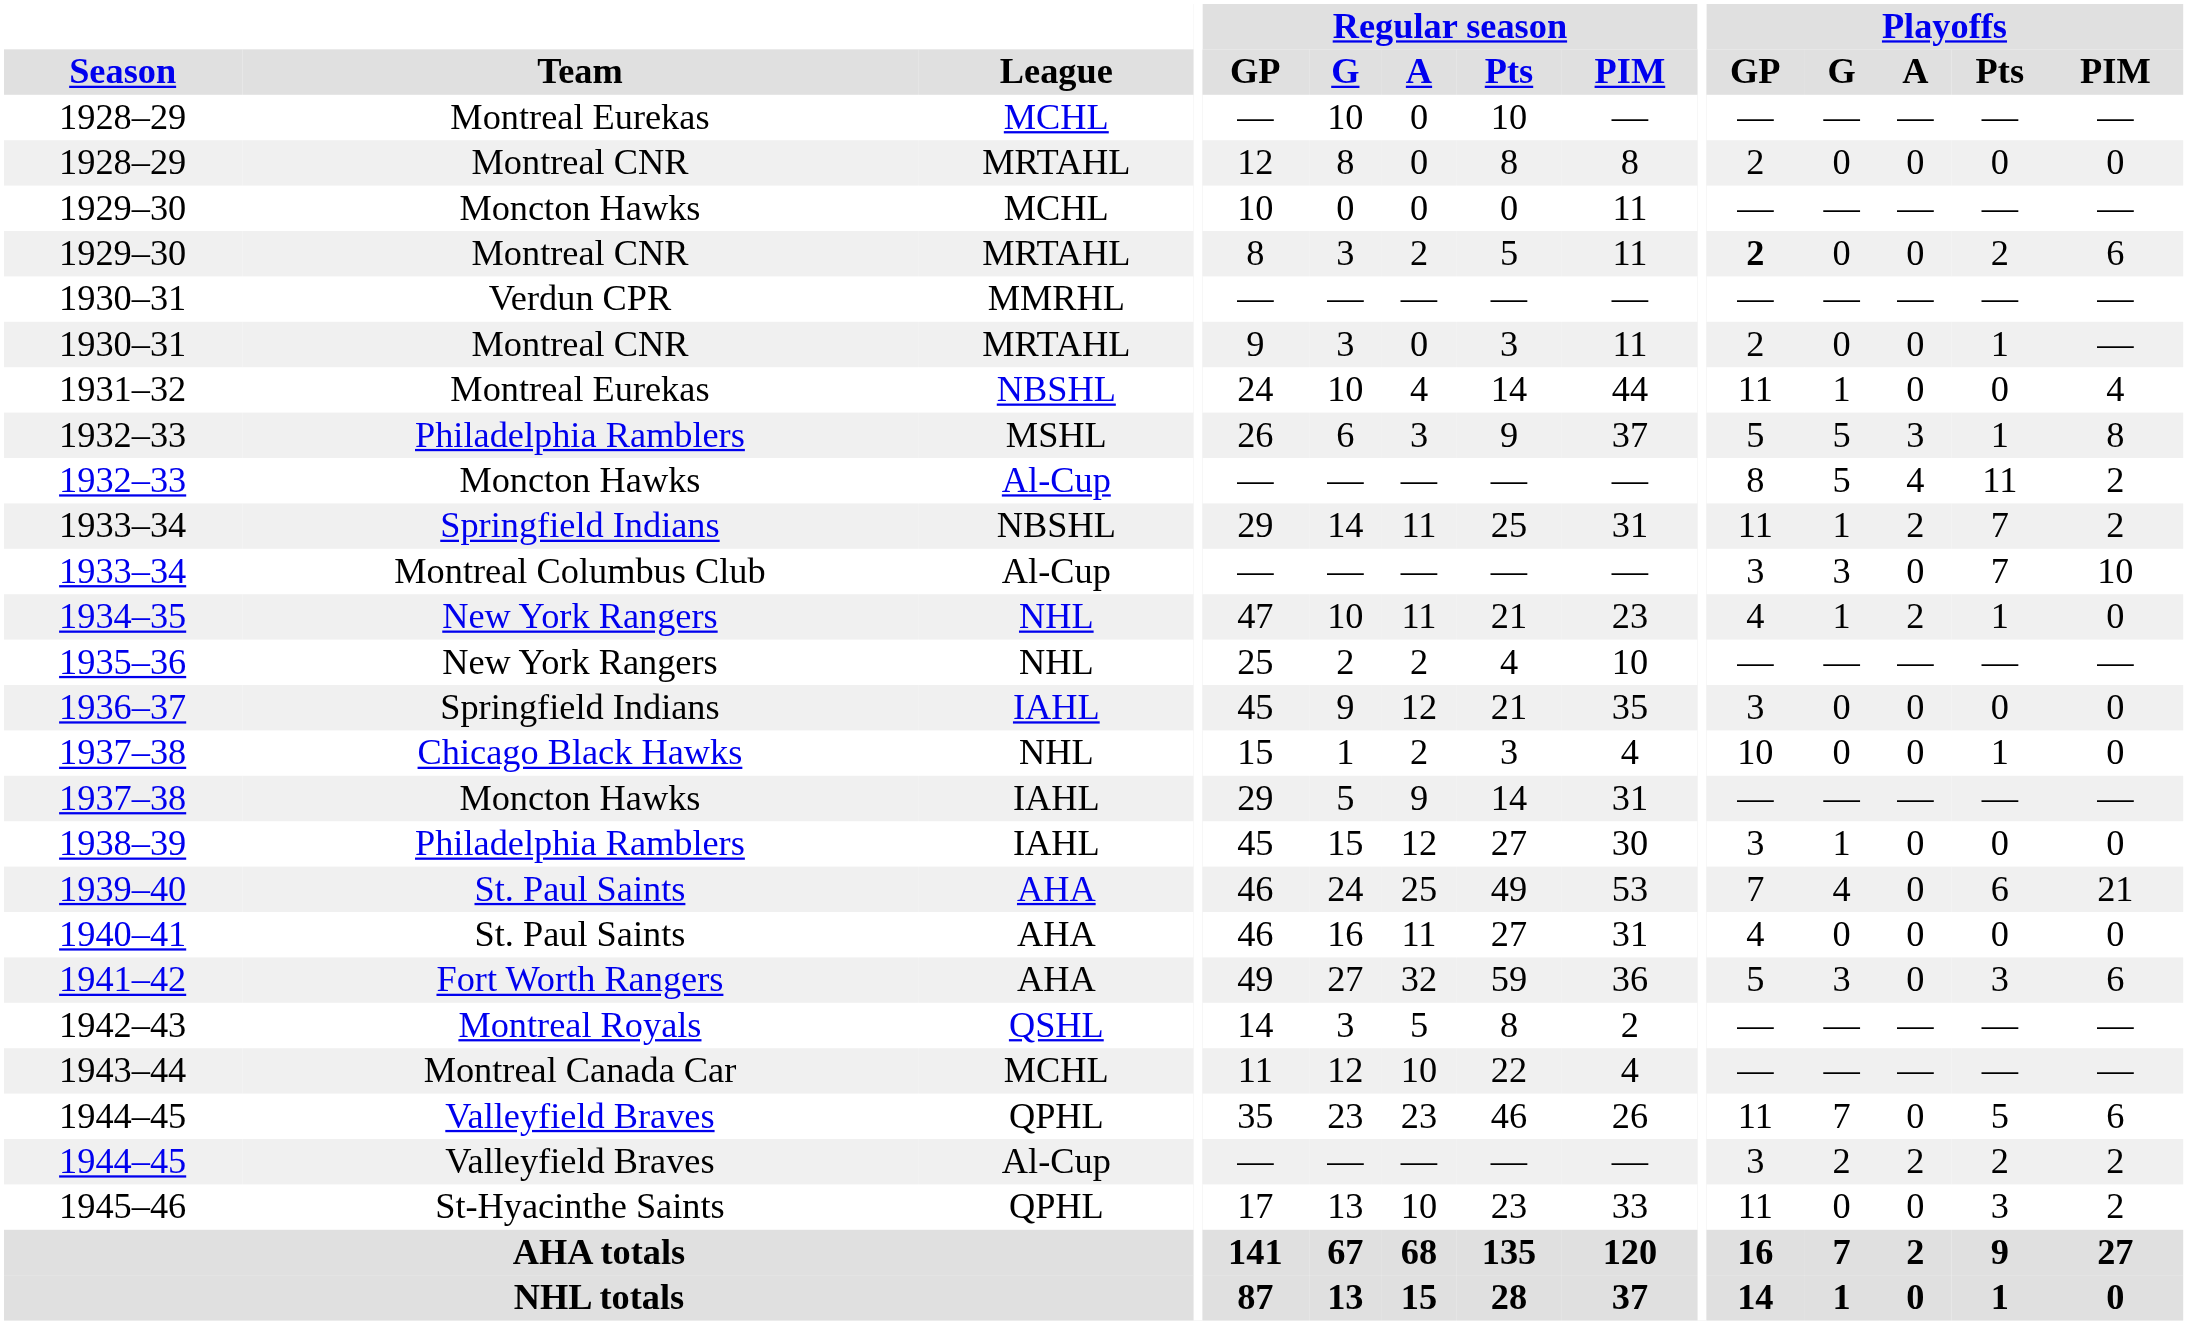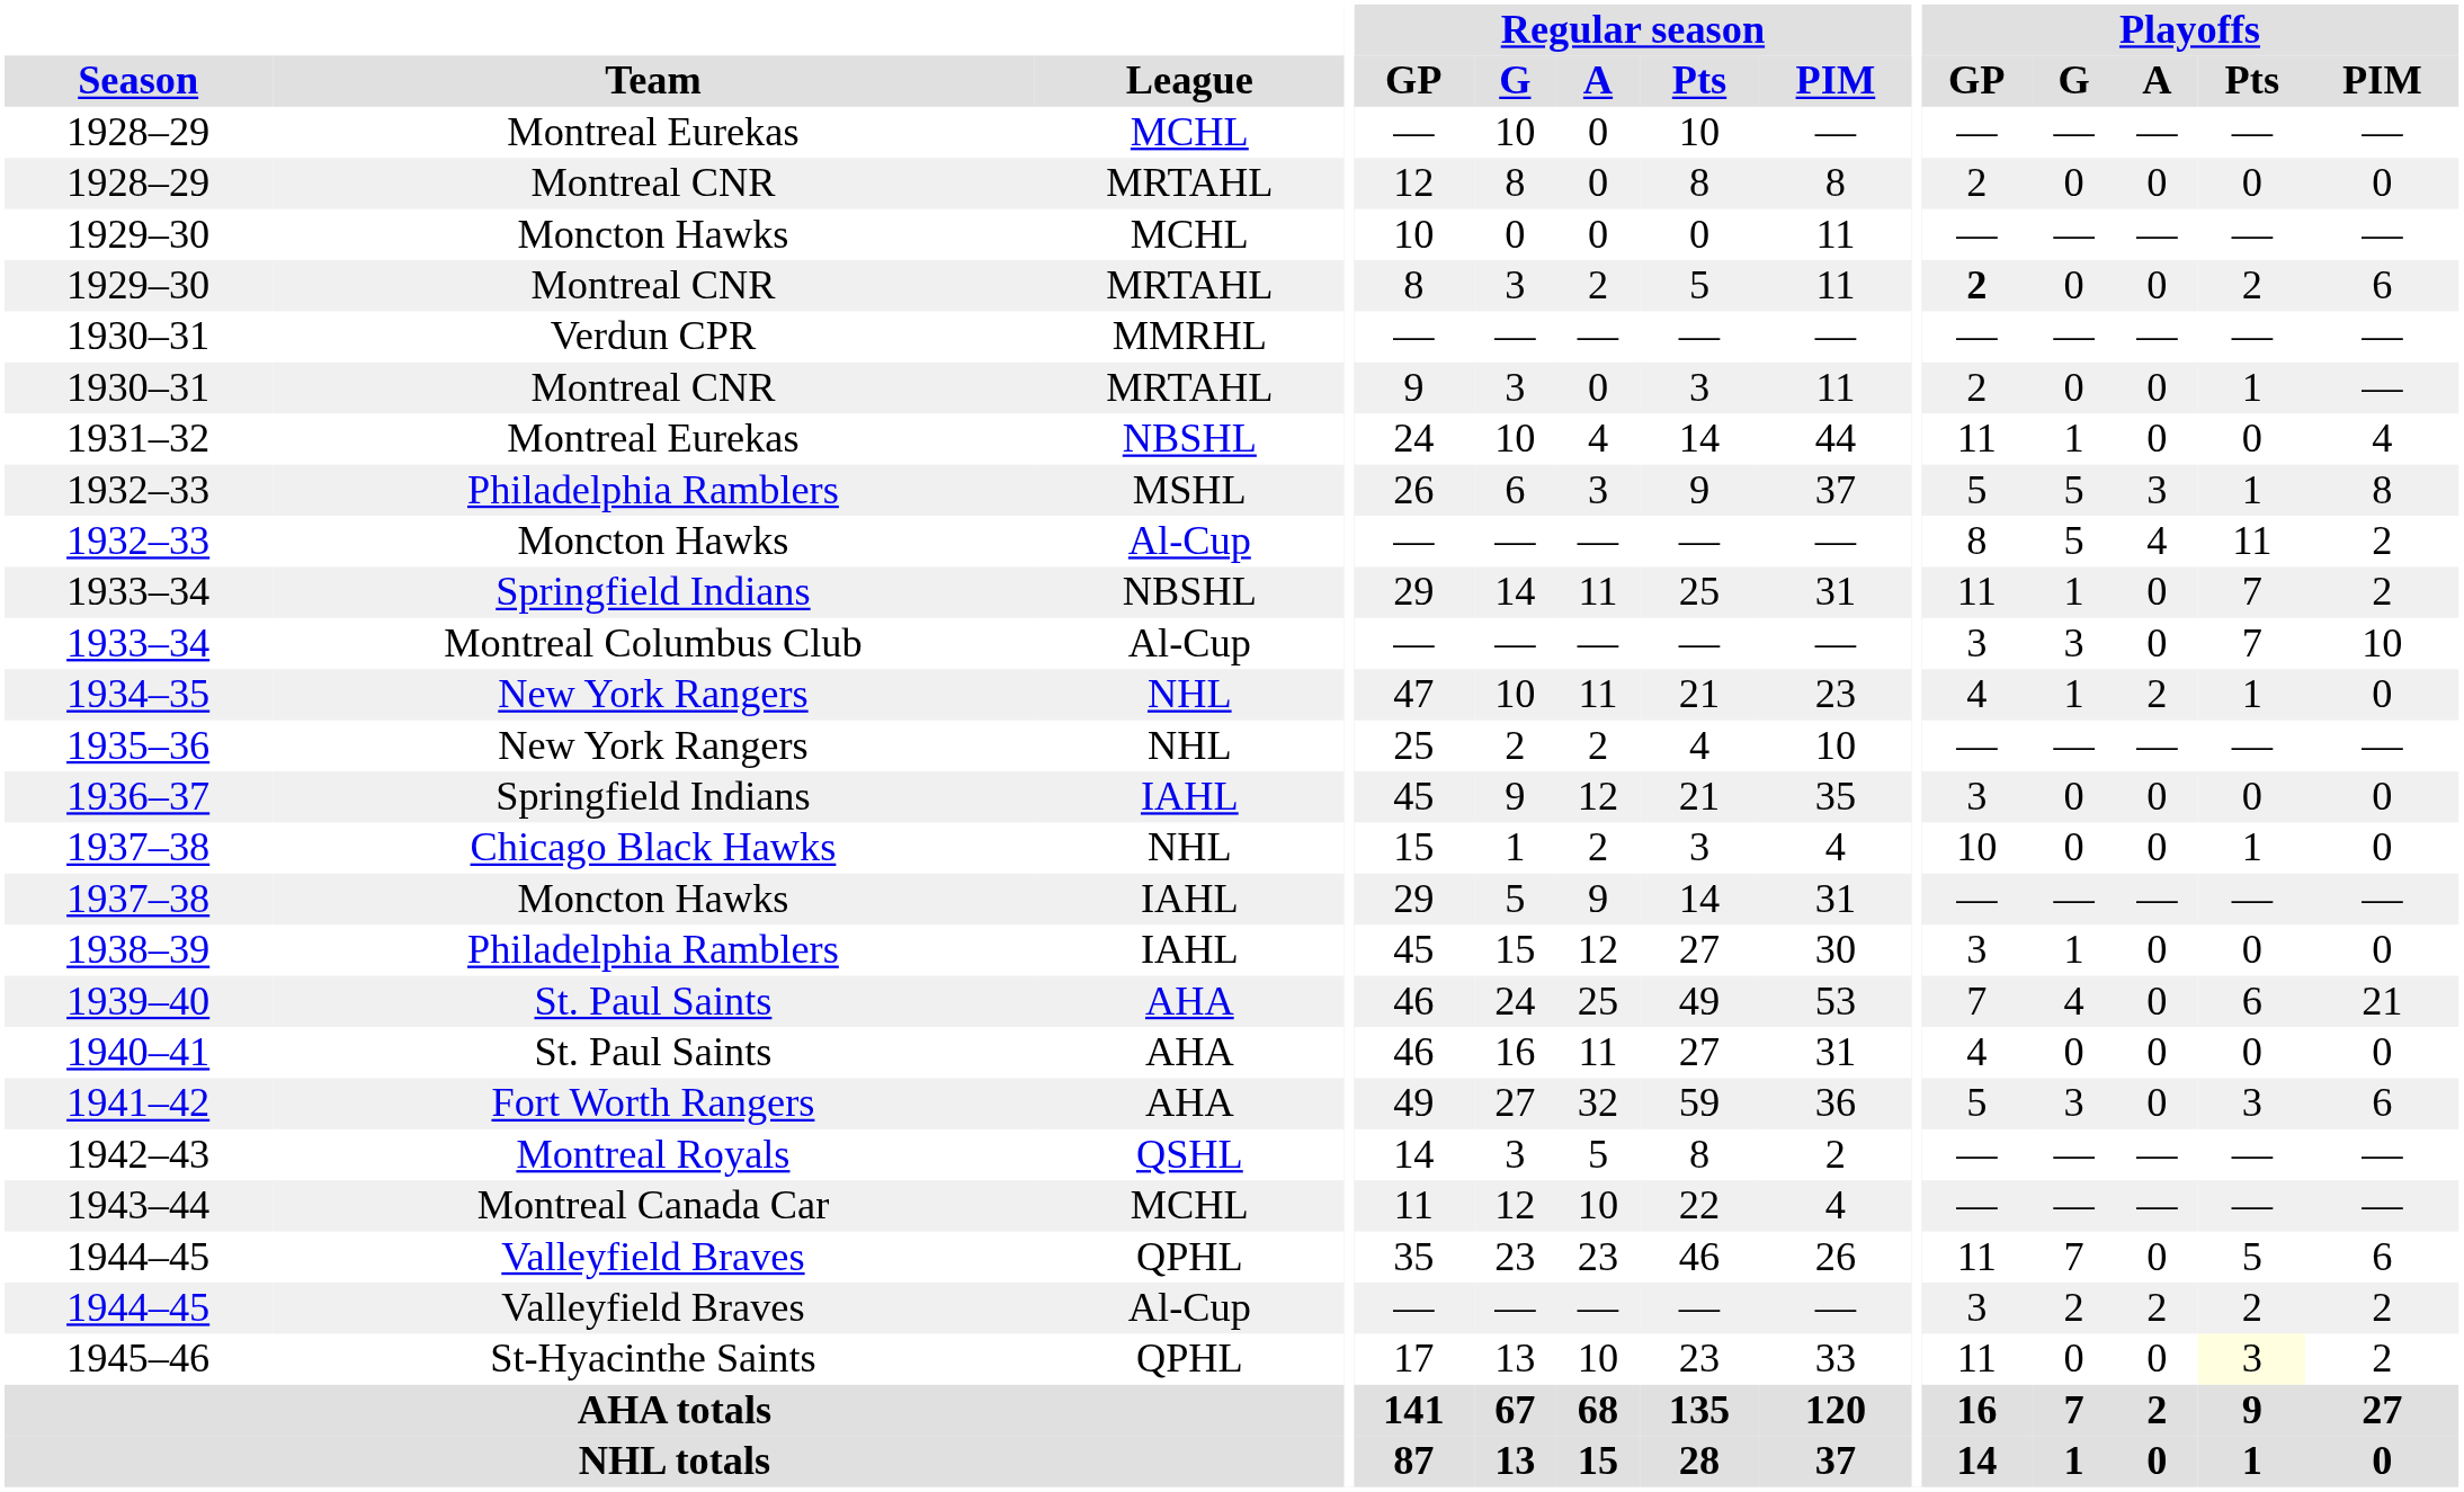 <table border="0" cellpadding="1" cellspacing="0" style="text-align:center; width:60em">
 <tr bgcolor="#e0e0e0">
 <th colspan="3" bgcolor="#ffffff"></th>
 <th rowspan="100" bgcolor="#ffffff"></th>
 <th colspan="5"><a href='#'>Regular season</a></th>
 <th rowspan="100" bgcolor="#ffffff"></th>
 <th colspan="5"><a href='#'>Playoffs</a></th>
 </tr>
 <tr bgcolor="#e0e0e0">
 <th><a href='#'>Season</a></th>
 <th>Team</th>
 <th>League</th>
 <th>GP</th>
 <th><a href='#'>G</a></th>
 <th><a href='#'>A</a></th>
 <th><a href='#'>Pts</a></th>
 <th><a href='#'>PIM</a></th>
 <th>GP</th>
 <th>G</th>
 <th>A</th>
 <th>Pts</th>
 <th>PIM</th>
 </tr>
 <tr>
 <td>1928–29</td>
 <td>Montreal Eurekas</td>
 <td><a href='#'>MCHL</a></td>
 <td>—</td>
 <td>10</td>
 <td>0</td>
 <td>10</td>
 <td>—</td>
 <td>—</td>
 <td>—</td>
 <td>—</td>
 <td>—</td>
 <td>—</td>
 </tr>
 <tr bgcolor="#f0f0f0">
 <td>1928–29</td>
 <td>Montreal CNR</td>
 <td>MRTAHL</td>
 <td>12</td>
 <td>8</td>
 <td>0</td>
 <td>8</td>
 <td>8</td>
 <td>2</td>
 <td>0</td>
 <td>0</td>
 <td>0</td>
 <td>0</td>
 </tr>
 <tr>
 <td>1929–30</td>
 <td>Moncton Hawks</td>
 <td>MCHL</td>
 <td>10</td>
 <td>0</td>
 <td>0</td>
 <td>0</td>
 <td>11</td>
 <td>—</td>
 <td>—</td>
 <td>—</td>
 <td>—</td>
 <td>—</td>
 </tr>
 <tr bgcolor="#f0f0f0">
 <td>1929–30</td>
 <td>Montreal CNR</td>
 <td>MRTAHL</td>
 <td>8</td>
 <td>3</td>
 <td>2</td>
 <td>5</td>
 <td>11</td>
 <td><strong>2</strong></td>
 <td>0</td>
 <td>0</td>
 <td>2</td>
 <td>6</td>
 </tr>
 <tr>
 <td>1930–31</td>
 <td>Verdun CPR</td>
 <td>MMRHL</td>
 <td>—</td>
 <td>—</td>
 <td>—</td>
 <td>—</td>
 <td>—</td>
 <td>—</td>
 <td>—</td>
 <td>—</td>
 <td>—</td>
 <td>—</td>
 </tr>
 <tr bgcolor="#f0f0f0">
 <td>1930–31</td>
 <td>Montreal CNR</td>
 <td>MRTAHL</td>
 <td>9</td>
 <td>3</td>
 <td>0</td>
 <td>3</td>
 <td>11</td>
 <td>2</td>
 <td>0</td>
 <td>0</td>
 <td>1</td>
 <td>—</td>
 </tr>
 <tr>
 <td>1931–32</td>
 <td>Montreal Eurekas</td>
 <td><a href='#'>NBSHL</a></td>
 <td>24</td>
 <td>10</td>
 <td>4</td>
 <td>14</td>
 <td>44</td>
 <td>11</td>
 <td>1</td>
 <td>0</td>
 <td>0</td>
 <td>4</td>
 </tr>
 <tr bgcolor="#f0f0f0">
 <td>1932–33</td>
 <td><a href='#'>Philadelphia Ramblers</a></td>
 <td>MSHL</td>
 <td>26</td>
 <td>6</td>
 <td>3</td>
 <td>9</td>
 <td>37</td>
 <td>5</td>
 <td>5</td>
 <td>3</td>
 <td>1</td>
 <td>8</td>
 </tr>
 <tr>
 <td><a href='#'>1932–33</a></td>
 <td>Moncton Hawks</td>
 <td><a href='#'>Al-Cup</a></td>
 <td>—</td>
 <td>—</td>
 <td>—</td>
 <td>—</td>
 <td>—</td>
 <td>8</td>
 <td>5</td>
 <td>4</td>
 <td>11</td>
 <td>2</td>
 </tr>
 <tr bgcolor="#f0f0f0">
 <td>1933–34</td>
 <td><a href='#'>Springfield Indians</a></td>
 <td>NBSHL</td>
 <td>29</td>
 <td>14</td>
 <td>11</td>
 <td>25</td>
 <td>31</td>
 <td>11</td>
 <td>1</td>
-<td>2</td>
+<td>0</td>
 <td>7</td>
 <td>2</td>
 </tr>
 <tr>
 <td><a href='#'>1933–34</a></td>
 <td>Montreal Columbus Club</td>
 <td>Al-Cup</td>
 <td>—</td>
 <td>—</td>
 <td>—</td>
 <td>—</td>
 <td>—</td>
 <td>3</td>
 <td>3</td>
 <td>0</td>
 <td>7</td>
 <td>10</td>
 </tr>
 <tr bgcolor="#f0f0f0">
 <td><a href='#'>1934–35</a></td>
 <td><a href='#'>New York Rangers</a></td>
 <td><a href='#'>NHL</a></td>
 <td>47</td>
 <td>10</td>
 <td>11</td>
 <td>21</td>
 <td>23</td>
 <td>4</td>
 <td>1</td>
 <td>2</td>
 <td>1</td>
 <td>0</td>
 </tr>
 <tr>
 <td><a href='#'>1935–36</a></td>
 <td>New York Rangers</td>
 <td>NHL</td>
 <td>25</td>
 <td>2</td>
 <td>2</td>
 <td>4</td>
 <td>10</td>
 <td>—</td>
 <td>—</td>
 <td>—</td>
 <td>—</td>
 <td>—</td>
 </tr>
 <tr bgcolor="#f0f0f0">
 <td><a href='#'>1936–37</a></td>
 <td>Springfield Indians</td>
 <td><a href='#'>IAHL</a></td>
 <td>45</td>
 <td>9</td>
 <td>12</td>
 <td>21</td>
 <td>35</td>
 <td>3</td>
 <td>0</td>
 <td>0</td>
 <td>0</td>
 <td>0</td>
 </tr>
 <tr>
 <td><a href='#'>1937–38</a></td>
 <td><a href='#'>Chicago Black Hawks</a></td>
 <td>NHL</td>
 <td>15</td>
 <td>1</td>
 <td>2</td>
 <td>3</td>
 <td>4</td>
 <td>10</td>
 <td>0</td>
 <td>0</td>
 <td>1</td>
 <td>0</td>
 </tr>
 <tr bgcolor="#f0f0f0">
 <td><a href='#'>1937–38</a></td>
 <td>Moncton Hawks</td>
 <td>IAHL</td>
 <td>29</td>
 <td>5</td>
 <td>9</td>
 <td>14</td>
 <td>31</td>
 <td>—</td>
 <td>—</td>
 <td>—</td>
 <td>—</td>
 <td>—</td>
 </tr>
 <tr>
 <td><a href='#'>1938–39</a></td>
 <td><a href='#'>Philadelphia Ramblers</a></td>
 <td>IAHL</td>
 <td>45</td>
 <td>15</td>
 <td>12</td>
 <td>27</td>
 <td>30</td>
 <td>3</td>
 <td>1</td>
 <td>0</td>
 <td>0</td>
 <td>0</td>
 </tr>
 <tr bgcolor="#f0f0f0">
 <td><a href='#'>1939–40</a></td>
 <td><a href='#'>St. Paul Saints</a></td>
 <td><a href='#'>AHA</a></td>
 <td>46</td>
 <td>24</td>
 <td>25</td>
 <td>49</td>
 <td>53</td>
 <td>7</td>
 <td>4</td>
 <td>0</td>
 <td>6</td>
 <td>21</td>
 </tr>
 <tr>
 <td><a href='#'>1940–41</a></td>
 <td>St. Paul Saints</td>
 <td>AHA</td>
 <td>46</td>
 <td>16</td>
 <td>11</td>
 <td>27</td>
 <td>31</td>
 <td>4</td>
 <td>0</td>
 <td>0</td>
 <td>0</td>
 <td>0</td>
 </tr>
 <tr bgcolor="#f0f0f0">
 <td><a href='#'>1941–42</a></td>
 <td><a href='#'>Fort Worth Rangers</a></td>
 <td>AHA</td>
 <td>49</td>
 <td>27</td>
 <td>32</td>
 <td>59</td>
 <td>36</td>
 <td>5</td>
 <td>3</td>
 <td>0</td>
 <td>3</td>
 <td>6</td>
 </tr>
 <tr>
 <td>1942–43</td>
 <td><a href='#'>Montreal Royals</a></td>
 <td><a href='#'>QSHL</a></td>
 <td>14</td>
 <td>3</td>
 <td>5</td>
 <td>8</td>
 <td>2</td>
 <td>—</td>
 <td>—</td>
 <td>—</td>
 <td>—</td>
 <td>—</td>
 </tr>
 <tr bgcolor="#f0f0f0">
 <td>1943–44</td>
 <td>Montreal Canada Car</td>
 <td>MCHL</td>
 <td>11</td>
 <td>12</td>
 <td>10</td>
 <td>22</td>
 <td>4</td>
 <td>—</td>
 <td>—</td>
 <td>—</td>
 <td>—</td>
 <td>—</td>
 </tr>
 <tr>
 <td>1944–45</td>
 <td><a href='#'>Valleyfield Braves</a></td>
 <td>QPHL</td>
 <td>35</td>
 <td>23</td>
 <td>23</td>
 <td>46</td>
 <td>26</td>
 <td>11</td>
 <td>7</td>
 <td>0</td>
 <td>5</td>
 <td>6</td>
 </tr>
 <tr bgcolor="#f0f0f0">
 <td><a href='#'>1944–45</a></td>
 <td>Valleyfield Braves</td>
 <td>Al-Cup</td>
 <td>—</td>
 <td>—</td>
 <td>—</td>
 <td>—</td>
 <td>—</td>
 <td>3</td>
 <td>2</td>
 <td>2</td>
 <td>2</td>
 <td>2</td>
 </tr>
 <tr>
 <td>1945–46</td>
 <td>St-Hyacinthe Saints</td>
 <td>QPHL</td>
 <td>17</td>
 <td>13</td>
 <td>10</td>
 <td>23</td>
 <td>33</td>
 <td>11</td>
 <td>0</td>
 <td>0</td>
-<td>3</td>
+<td style="background: lightyellow;">3</td>
 <td>2</td>
 </tr>
 <tr bgcolor="#e0e0e0">
 <th colspan="3">AHA totals</th>
 <th>141</th>
 <th>67</th>
 <th>68</th>
 <th>135</th>
 <th>120</th>
 <th>16</th>
 <th>7</th>
 <th>2</th>
 <th>9</th>
 <th>27</th>
 </tr>
 <tr bgcolor="#e0e0e0">
 <th colspan="3">NHL totals</th>
 <th>87</th>
 <th>13</th>
 <th>15</th>
 <th>28</th>
 <th>37</th>
 <th>14</th>
 <th>1</th>
 <th>0</th>
 <th>1</th>
 <th>0</th>
 </tr>
 </table>
